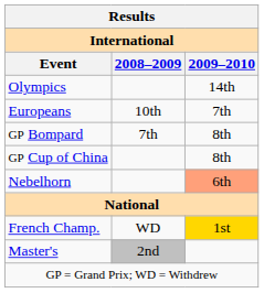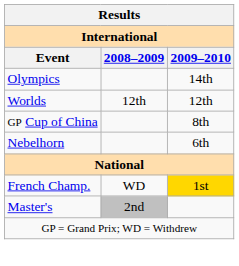 <table class="wikitable" style="text-align:center">
 <tr>
 <th colspan=3 align=center><strong>Results</strong></th>
 </tr>
 <tr>
 <th style="background-color: #ffdead; " colspan=3 align=center><strong>International</strong></th>
 </tr>
 <tr>
 <th>Event</th>
 <th><a href='#'>2008–2009</a></th>
 <th><a href='#'>2009–2010</a></th>
 </tr>
 <tr>
 <td align=left><a href='#'>Olympics</a></td>
 <td></td>
 <td>14th</td>
 </tr>
 <tr>
-<td align=left><a href='#'>Europeans</a></td>
-<td>10th</td>
-<td>7th</td>
-</tr>
-<tr>
-<td align=left><small>GP</small> <a href='#'>Bompard</a></td>
-<td>7th</td>
-<td>8th</td>
+<td align=left><a href='#'>Worlds</a></td>
+<td>12th</td>
+<td>12th</td>
 </tr>
 <tr>
 <td align=left><small>GP</small> <a href='#'>Cup of China</a></td>
 <td></td>
 <td>8th</td>
 </tr>
 <tr>
 <td align=left><a href='#'>Nebelhorn</a></td>
 <td></td>
-<td style="background: lightsalmon;">6th</td>
+<td>6th</td>
 </tr>
 <tr>
 <th style="background-color: #ffdead; " colspan=3 align=center><strong>National</strong></th>
 </tr>
 <tr>
 <td align=left><a href='#'>French Champ.</a></td>
 <td>WD</td>
 <td bgcolor=gold>1st</td>
 </tr>
 <tr>
 <td align=left><a href='#'>Master's</a></td>
 <td bgcolor=silver>2nd</td>
 <td></td>
 </tr>
 <tr>
 <td colspan=3 align=center><small> GP = Grand Prix; WD = Withdrew </small></td>
 </tr>
 </table>
